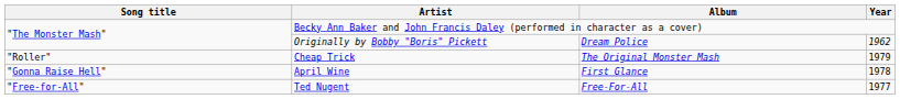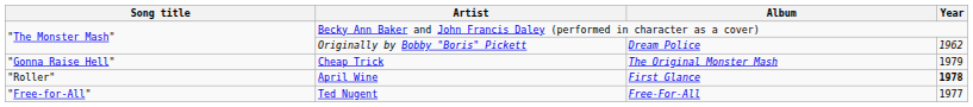 <table class="wikitable" style="width:100%;">
 <tr>
 <th style="width:30%;">Song title</th>
 <th style="width:30%;">Artist</th>
 <th style="width:30%;">Album</th>
 <th style="width:3%;">Year</th>
 </tr>
 <tr>
 <td rowspan="2">"<a href='#'>The Monster Mash</a>"</td>
 <td colspan="3"><a href='#'>Becky Ann Baker</a> and <a href='#'>John Francis Daley</a> (performed in character as a cover)</td>
 </tr>
 <tr>
 <td><em>Originally by <a href='#'>Bobby "Boris" Pickett</a></em></td>
 <td><em><a href='#'>Dream Police</a></em></td>
 <td><em>1962</em></td>
 </tr>
 <tr>
-<td>"Roller"</td>
+<td>"<a href='#'>Gonna Raise Hell</a>"</td>
 <td><a href='#'>Cheap Trick</a></td>
 <td><em><a href='#'>The Original Monster Mash</a></em></td>
 <td>1979</td>
 </tr>
 <tr>
-<td>"<a href='#'>Gonna Raise Hell</a>"</td>
+<td>"Roller"</td>
 <td><a href='#'>April Wine</a></td>
 <td><em><a href='#'>First Glance</a></em></td>
-<td>1978</td>
+<td><strong>1978</strong></td>
 </tr>
 <tr>
 <td>"<a href='#'>Free-for-All</a>"</td>
 <td><a href='#'>Ted Nugent</a></td>
 <td><em><a href='#'>Free-For-All</a></em></td>
 <td>1977</td>
 </tr>
 </table>
